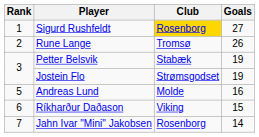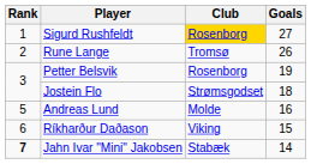 <table class="wikitable" style="text-align:center">
 <tr>
 <th>Rank</th>
 <th>Player</th>
 <th>Club</th>
 <th>Goals</th>
 </tr>
 <tr>
 <td>1</td>
 <td align="left"> <a href='#'>Sigurd Rushfeldt</a></td>
 <td align="left" style="background: gold;"><a href='#'>Rosenborg</a></td>
 <td>27</td>
 </tr>
 <tr>
 <td>2</td>
 <td align="left"> <a href='#'>Rune Lange</a></td>
 <td align="left"><a href='#'>Tromsø</a></td>
 <td>26</td>
 </tr>
 <tr>
 <td rowspan="2">3</td>
 <td align="left"> <a href='#'>Petter Belsvik</a></td>
-<td align="left"><a href='#'>Stabæk</a></td>
+<td align="left"><a href='#'>Rosenborg</a></td>
 <td>19</td>
 </tr>
 <tr>
 <td align="left"> <a href='#'>Jostein Flo</a></td>
 <td align="left"><a href='#'>Strømsgodset</a></td>
-<td>19</td>
+<td>18</td>
 </tr>
 <tr>
 <td>5</td>
 <td align="left"> <a href='#'>Andreas Lund</a></td>
 <td align="left"><a href='#'>Molde</a></td>
 <td>16</td>
 </tr>
 <tr>
 <td>6</td>
 <td align="left"> <a href='#'>Ríkharður Daðason</a></td>
 <td align="left"><a href='#'>Viking</a></td>
 <td>15</td>
 </tr>
 <tr>
-<td>7</td>
+<td><strong>7</strong></td>
 <td align="left"> <a href='#'>Jahn Ivar "Mini" Jakobsen</a></td>
-<td align="left"><a href='#'>Rosenborg</a></td>
+<td align="left"><a href='#'>Stabæk</a></td>
 <td>14</td>
 </tr>
 </table>
